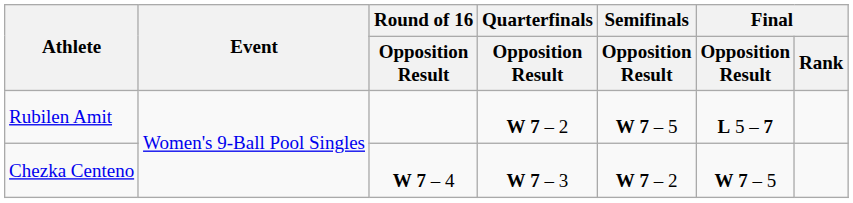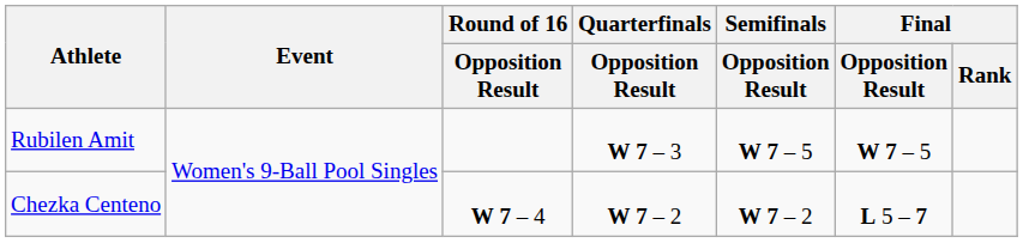 <table class=wikitable style="font-size:90%">
 <tr>
 <th rowspan=2>Athlete</th>
 <th rowspan=2>Event</th>
 <th>Round of 16</th>
 <th>Quarterfinals</th>
 <th>Semifinals</th>
 <th colspan=2>Final</th>
 </tr>
 <tr>
 <th>Opposition<br>Result</th>
 <th>Opposition<br>Result</th>
 <th>Opposition<br>Result</th>
 <th>Opposition<br>Result</th>
 <th>Rank</th>
 </tr>
 <tr>
 <td><a href='#'>Rubilen Amit</a></td>
 <td rowspan=2><a href='#'>Women's 9-Ball Pool Singles</a></td>
 <td></td>
-<td align=center> <br><strong>W</strong> <strong>7</strong> – 2</td>
+<td align=center> <br> <strong>W</strong> <strong>7</strong> – 3</td>
 <td align=center> <br> <strong>W</strong> <strong>7</strong> – 5</td>
-<td align=center> <br> <strong>L</strong> 5 – <strong>7</strong></td>
+<td align=center> <br>  <strong>W</strong> <strong>7</strong> – 5</td>
 <td align=center></td>
 </tr>
 <tr>
 <td><a href='#'>Chezka Centeno</a></td>
 <td align=center> <br> <strong>W</strong> <strong>7</strong> – 4</td>
-<td align=center> <br> <strong>W</strong> <strong>7</strong> – 3</td>
+<td align=center> <br><strong>W</strong> <strong>7</strong> – 2</td>
 <td align=center> <br> <strong>W</strong> <strong>7</strong> – 2</td>
-<td align=center> <br>  <strong>W</strong> <strong>7</strong> – 5</td>
+<td align=center> <br> <strong>L</strong> 5 – <strong>7</strong></td>
 <td align=center></td>
 </tr>
 </table>
